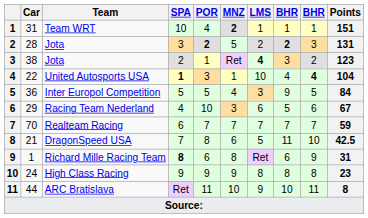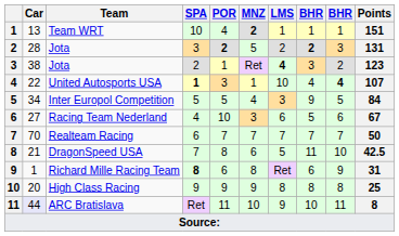 <table class="wikitable" style="font-size:85%; text-align:center;">
 <tr>
 <th></th>
 <th>Car</th>
 <th>Team</th>
 <th><a href='#'>SPA</a><br></th>
 <th><a href='#'>POR</a><br></th>
 <th><a href='#'>MNZ</a><br></th>
 <th><a href='#'>LMS</a><br></th>
 <th><a href='#'>BHR</a><br></th>
 <th><a href='#'>BHR</a><br></th>
 <th>Points</th>
 </tr>
 <tr>
 <th>1</th>
-<td>31</td>
+<td>13</td>
 <td align="left"> <a href='#'>Team WRT</a></td>
 <td style="background:#dfffdf;">10</td>
 <td style="background:#dfffdf;">4</td>
 <td style="background:#dfdfdf;"><strong>2</strong></td>
 <td style="background:#ffffbf;">1</td>
 <td style="background:#ffffbf;">1</td>
 <td style="background:#ffffbf;">1</td>
 <th>151</th>
 </tr>
 <tr>
 <th>2</th>
 <td>28</td>
 <td align=left> <a href='#'>Jota</a></td>
 <td style="background:#ffdf9f;">3</td>
 <td style="background:#dfdfdf;"><strong>2</strong></td>
 <td style="background:#dfffdf;">5</td>
 <td style="background:#dfdfdf;">2</td>
 <td style="background:#dfdfdf;"><strong>2</strong></td>
 <td style="background:#ffdf9f;">3</td>
 <th>131</th>
 </tr>
 <tr>
 <th>3</th>
 <td>38</td>
 <td align="left"> <a href='#'>Jota</a></td>
 <td style="background:#dfdfdf;">2</td>
 <td style="background:#ffffbf;">1</td>
 <td style="background:#efcfff;">Ret</td>
 <td style="background:#dfffdf;"><strong>4</strong></td>
 <td style="background:#ffdf9f;">3</td>
 <td style="background:#dfdfdf;">2</td>
 <th>123</th>
 </tr>
 <tr>
 <th>4</th>
 <td>22</td>
 <td align="left"> <a href='#'>United Autosports USA</a></td>
 <td style="background:#ffffbf;"><strong>1</strong></td>
 <td style="background:#ffdf9f;">3</td>
 <td style="background:#ffffbf;">1</td>
 <td style="background:#dfffdf;">10</td>
 <td style="background:#dfffdf;">4</td>
 <td style="background:#dfffdf;"><strong>4</strong></td>
-<th>104</th>
+<th>107</th>
 </tr>
 <tr>
 <th>5</th>
-<td>36</td>
+<td>34</td>
 <td align="left"> <a href='#'>Inter Europol Competition</a></td>
 <td style="background:#dfffdf;">5</td>
 <td style="background:#dfffdf;">5</td>
 <td style="background:#dfffdf;">4</td>
 <td style="background:#ffdf9f;">3</td>
 <td style="background:#dfffdf;">9</td>
 <td style="background:#dfffdf;">5</td>
 <th>84</th>
 </tr>
 <tr>
 <th>6</th>
-<td>29</td>
+<td>27</td>
 <td align="left"> <a href='#'>Racing Team Nederland</a></td>
 <td style="background:#dfffdf;">4</td>
 <td style="background:#dfffdf;">10</td>
 <td style="background:#ffdf9f;">3</td>
 <td style="background:#dfffdf;">6</td>
 <td style="background:#dfffdf;">5</td>
 <td style="background:#dfffdf;">6</td>
 <th>67</th>
 </tr>
 <tr>
 <th>7</th>
 <td>70</td>
 <td align="left"> <a href='#'>Realteam Racing</a></td>
 <td style="background:#dfffdf;">6</td>
 <td style="background:#dfffdf;">7</td>
 <td style="background:#dfffdf;">7</td>
 <td style="background:#dfffdf;">7</td>
 <td style="background:#dfffdf;">7</td>
 <td style="background:#dfffdf;">7</td>
-<th>59</th>
+<th>50</th>
 </tr>
 <tr>
 <th>8</th>
 <td>21</td>
 <td align="left"> <a href='#'>DragonSpeed USA</a></td>
 <td style="background:#dfffdf;">7</td>
 <td style="background:#dfffdf;">8</td>
 <td style="background:#dfffdf;">6</td>
 <td style="background:#dfffdf;">5</td>
 <td style="background:#dfffdf;">11</td>
 <td style="background:#dfffdf;">10</td>
 <th>42.5</th>
 </tr>
 <tr>
 <th>9</th>
 <td>1</td>
 <td align="left"> <a href='#'>Richard Mille Racing Team</a></td>
 <td style="background:#dfffdf;"><strong>8</strong></td>
 <td style="background:#dfffdf;">6</td>
 <td style="background:#dfffdf;">8</td>
 <td style="background:#efcfff;">Ret</td>
 <td style="background:#dfffdf;">6</td>
 <td style="background:#dfffdf;">9</td>
 <th>31</th>
 </tr>
 <tr>
 <th>10</th>
-<td>24</td>
+<td>20</td>
 <td align=left> <a href='#'>High Class Racing</a></td>
 <td style="background:#dfffdf;">9</td>
 <td style="background:#dfffdf;">9</td>
 <td style="background:#dfffdf;">9</td>
 <td style="background:#dfffdf;">8</td>
 <td style="background:#dfffdf;">8</td>
 <td style="background:#dfffdf;">8</td>
-<th>23</th>
+<th>25</th>
 </tr>
 <tr>
 <th>11</th>
-<td>44</td>
+<td style="background: lavender;">44</td>
 <td align=left> <a href='#'>ARC Bratislava</a></td>
 <td style="background:#efcfff;">Ret</td>
 <td style="background:#dfffdf;">11</td>
 <td style="background:#dfffdf;">10</td>
 <td style="background:#dfffdf;">9</td>
 <td style="background:#dfffdf;">10</td>
 <td style="background:#dfffdf;">11</td>
 <th>8</th>
 </tr>
 <tr class="sortbottom">
 <td colspan="11" style="background-color:#EAECF0;text-align:center"><strong>Source:</strong></td>
 </tr>
 </table>
